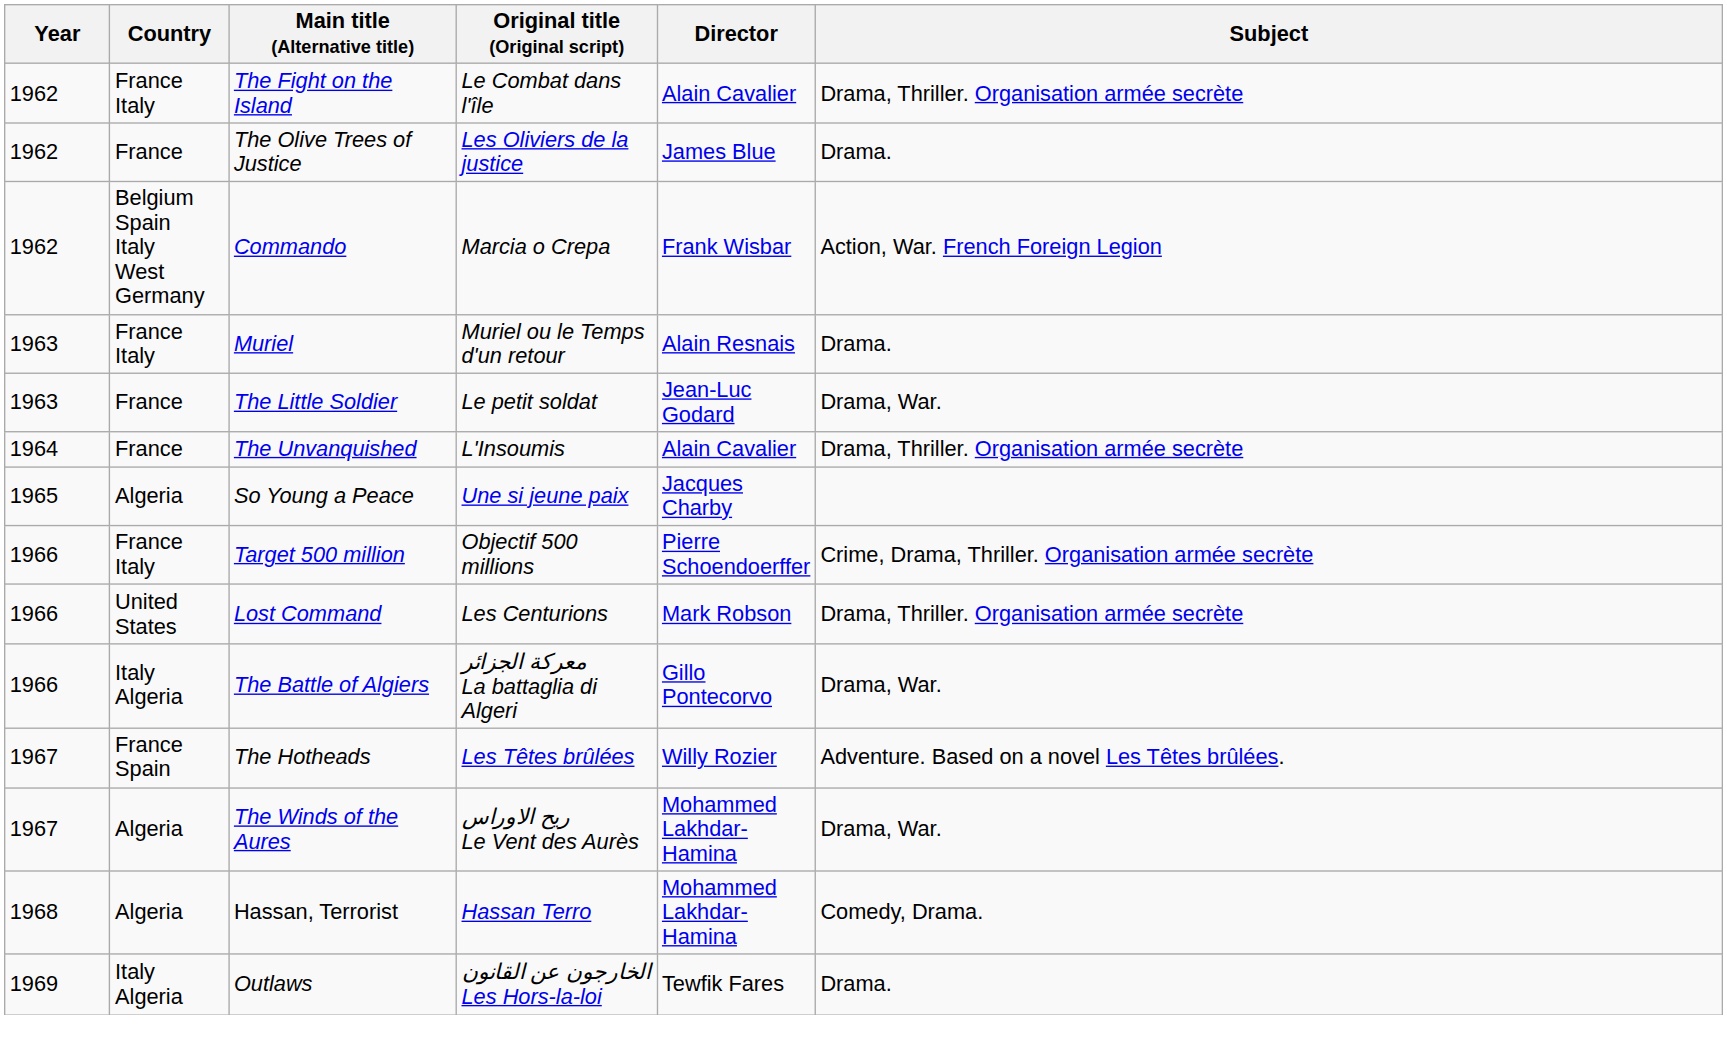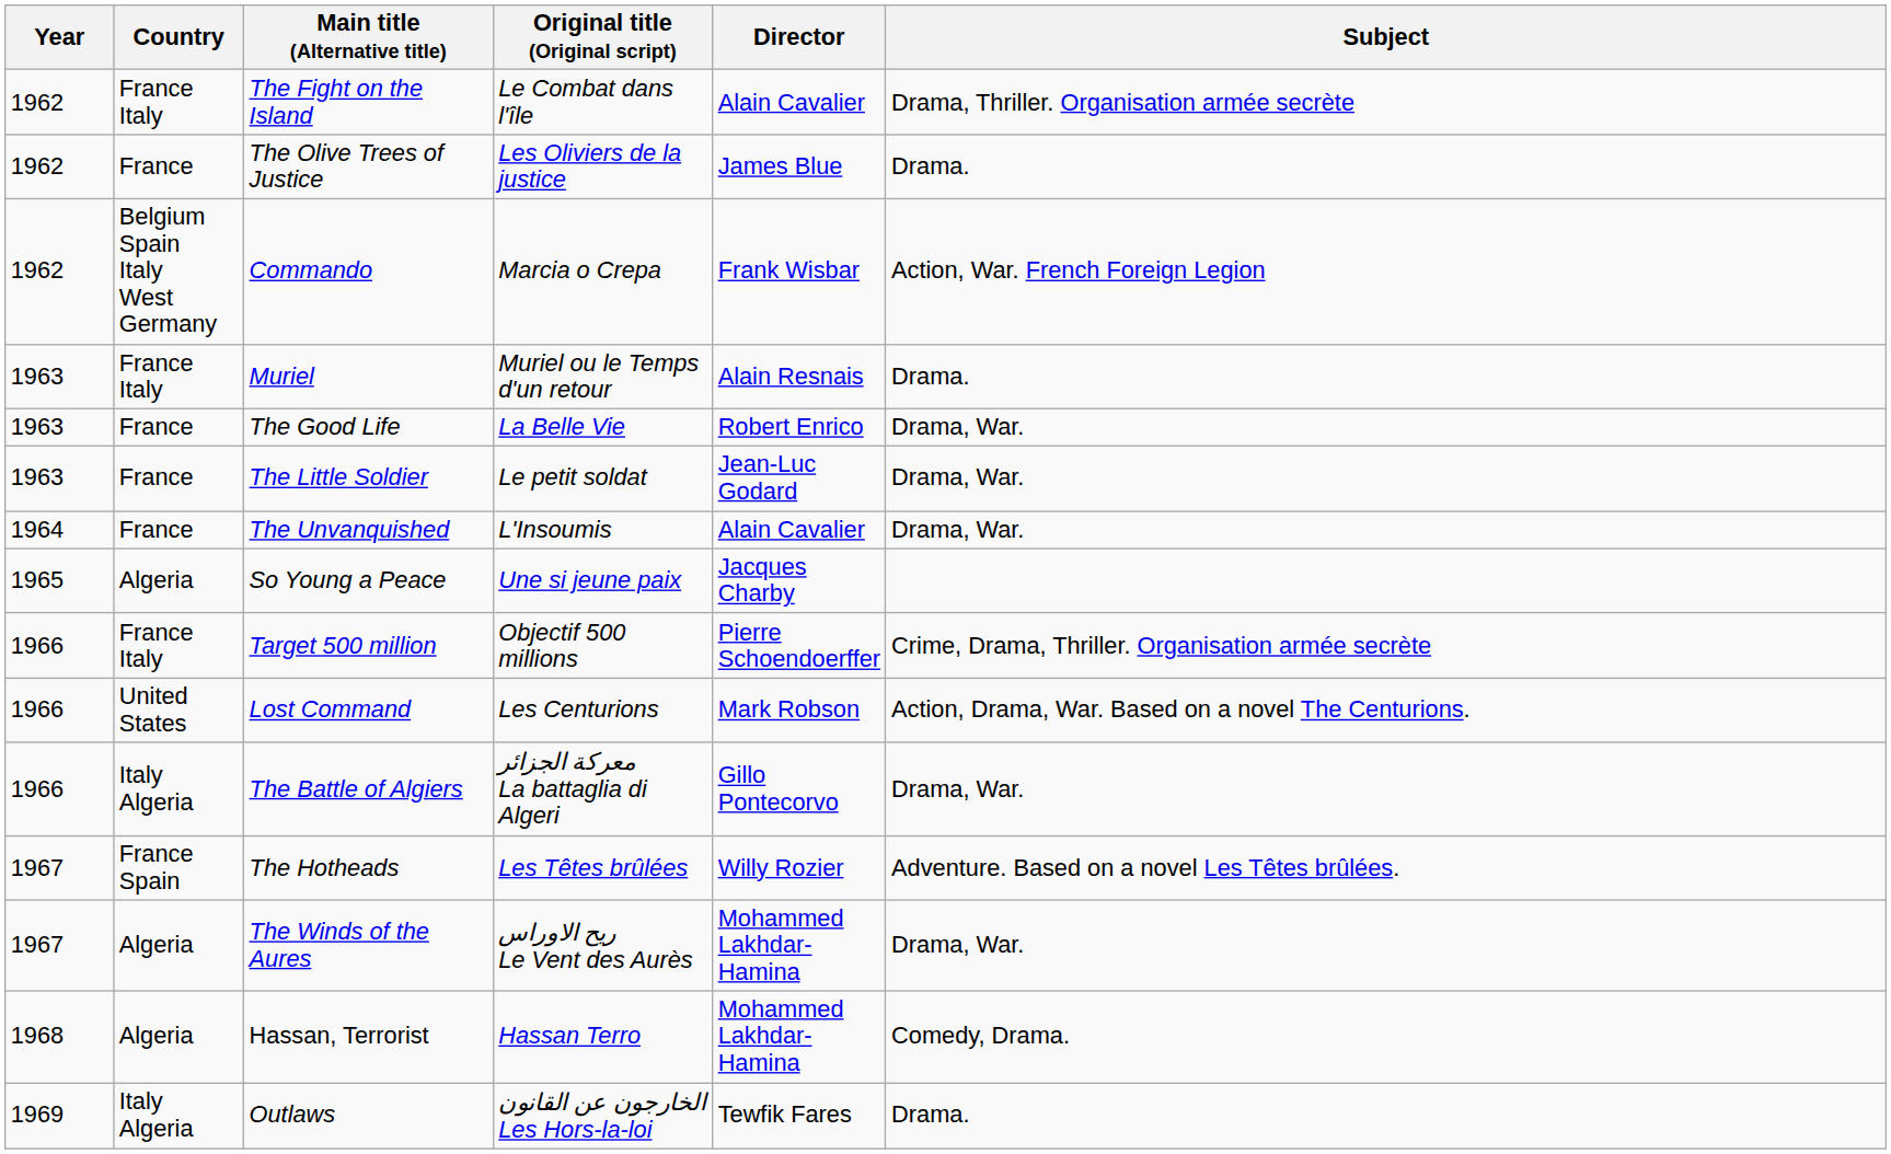 <table class="wikitable sortable" style="width:100%;">
 <tr>
 <th>Year</th>
 <th width= 80>Country</th>
 <th class="unsortable" style="width:160px;">Main title<br><small>(Alternative title)</small></th>
 <th class="unsortable" style="width:140px;">Original title<br><small>(Original script)</small></th>
 <th width=100>Director</th>
 <th class="unsortable">Subject</th>
 </tr>
 <tr>
 <td>1962</td>
 <td>France<br>Italy</td>
 <td><em><a href='#'>The Fight on the Island</a></em></td>
 <td><em>Le Combat dans l'île</em></td>
 <td><a href='#'>Alain Cavalier</a></td>
 <td>Drama, Thriller. <a href='#'>Organisation armée secrète</a></td>
 </tr>
 <tr>
 <td>1962</td>
 <td>France</td>
 <td><em>The Olive Trees of Justice</em></td>
 <td><em><a href='#'>Les Oliviers de la justice</a></em></td>
 <td><a href='#'>James Blue</a></td>
 <td>Drama.</td>
 </tr>
 <tr>
 <td>1962</td>
 <td>Belgium<br>Spain<br>Italy<br>West Germany</td>
 <td><em><a href='#'>Commando</a></em></td>
 <td><em>Marcia o Crepa</em></td>
 <td><a href='#'>Frank Wisbar</a></td>
 <td>Action, War. <a href='#'>French Foreign Legion</a></td>
 </tr>
 <tr>
 <td>1963</td>
 <td>France<br>Italy</td>
 <td><em><a href='#'>Muriel</a></em></td>
 <td><em>Muriel ou le Temps d'un retour</em></td>
 <td><a href='#'>Alain Resnais</a></td>
 <td>Drama.</td>
 </tr>
 <tr>
 <td>1963</td>
 <td>France</td>
+<td><em>The Good Life</em></td>
+<td><em><a href='#'>La Belle Vie</a></em></td>
+<td><a href='#'>Robert Enrico</a></td>
+<td>Drama, War.</td>
+</tr>
+<tr>
+<td>1963</td>
+<td>France</td>
 <td><em><a href='#'>The Little Soldier</a></em></td>
 <td><em>Le petit soldat</em></td>
 <td><a href='#'>Jean-Luc Godard</a></td>
 <td>Drama, War.</td>
 </tr>
 <tr>
 <td>1964</td>
 <td>France</td>
 <td><em><a href='#'>The Unvanquished</a></em></td>
 <td><em>L'Insoumis</em></td>
 <td><a href='#'>Alain Cavalier</a></td>
-<td>Drama, Thriller. <a href='#'>Organisation armée secrète</a></td>
+<td>Drama, War.</td>
 </tr>
 <tr>
 <td>1965</td>
 <td>Algeria</td>
 <td><em>So Young a Peace</em></td>
 <td><em><a href='#'>Une si jeune paix</a></em></td>
 <td><a href='#'>Jacques Charby</a></td>
 <td></td>
 </tr>
 <tr>
 <td>1966</td>
 <td>France<br>Italy</td>
 <td><em><a href='#'>Target 500 million</a></em></td>
 <td><em>Objectif 500 millions</em></td>
 <td><a href='#'>Pierre Schoendoerffer</a></td>
 <td>Crime, Drama, Thriller. <a href='#'>Organisation armée secrète</a></td>
 </tr>
 <tr>
 <td>1966</td>
 <td>United States</td>
 <td><em><a href='#'>Lost Command</a></em></td>
 <td><em>Les Centurions</em></td>
 <td><a href='#'>Mark Robson</a></td>
-<td>Drama, Thriller. <a href='#'>Organisation armée secrète</a></td>
+<td>Action, Drama, War. Based on a novel <a href='#'>The Centurions</a>.</td>
 </tr>
 <tr>
 <td>1966</td>
 <td>Italy<br>Algeria</td>
 <td><em><a href='#'>The Battle of Algiers</a></em></td>
 <td><em>معركة الجزائر</em><br><em>La battaglia di Algeri</em></td>
 <td><a href='#'>Gillo Pontecorvo</a></td>
 <td>Drama, War.</td>
 </tr>
 <tr>
 <td>1967</td>
 <td>France<br>Spain</td>
 <td><em>The Hotheads</em></td>
 <td><em><a href='#'>Les Têtes brûlées</a></em></td>
 <td><a href='#'>Willy Rozier</a></td>
 <td>Adventure. Based on a novel <a href='#'>Les Têtes brûlées</a>.</td>
 </tr>
 <tr>
 <td>1967</td>
 <td>Algeria</td>
 <td><em><a href='#'>The Winds of the Aures</a></em></td>
 <td><em>ريح الاوراس</em><br><em>Le Vent des Aurès</em></td>
 <td><a href='#'>Mohammed Lakhdar-Hamina</a></td>
 <td>Drama, War.</td>
 </tr>
 <tr>
 <td>1968</td>
 <td>Algeria</td>
 <td>Hassan, Terrorist</td>
 <td><em><a href='#'>Hassan Terro</a></em></td>
 <td><a href='#'>Mohammed Lakhdar-Hamina</a></td>
 <td>Comedy, Drama.</td>
 </tr>
 <tr>
 <td>1969</td>
 <td>Italy<br>Algeria</td>
 <td><em>Outlaws</em></td>
 <td><em>الخارجون عن القانون</em><br><em><a href='#'>Les Hors-la-loi</a></em></td>
 <td>Tewfik Fares</td>
 <td>Drama.</td>
 </tr>
 </table>
